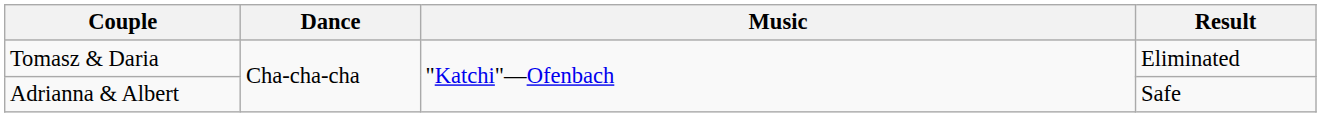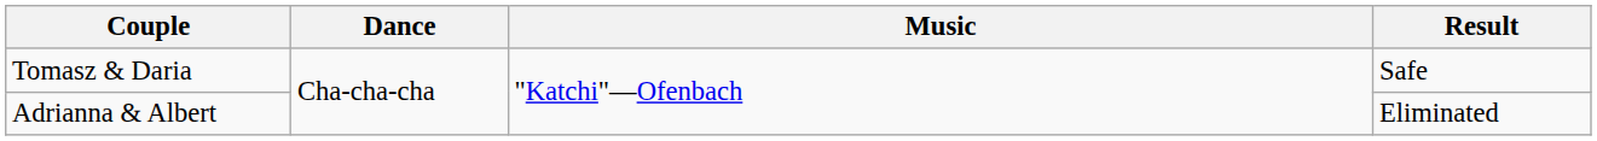 <table class="wikitable">
 <tr>
 <th style="width:160px;">Couple</th>
 <th style="width:120px;">Dance</th>
 <th style="width:500px;">Music</th>
 <th style="width:120px;">Result</th>
 </tr>
 <tr>
 <td>Tomasz & Daria</td>
 <td rowspan="2">Cha-cha-cha</td>
 <td rowspan="2">"<a href='#'>Katchi</a>"—<a href='#'>Ofenbach</a></td>
-<td>Eliminated</td>
+<td>Safe</td>
 </tr>
 <tr>
 <td>Adrianna & Albert</td>
-<td>Safe</td>
+<td>Eliminated</td>
 </tr>
 </table>
